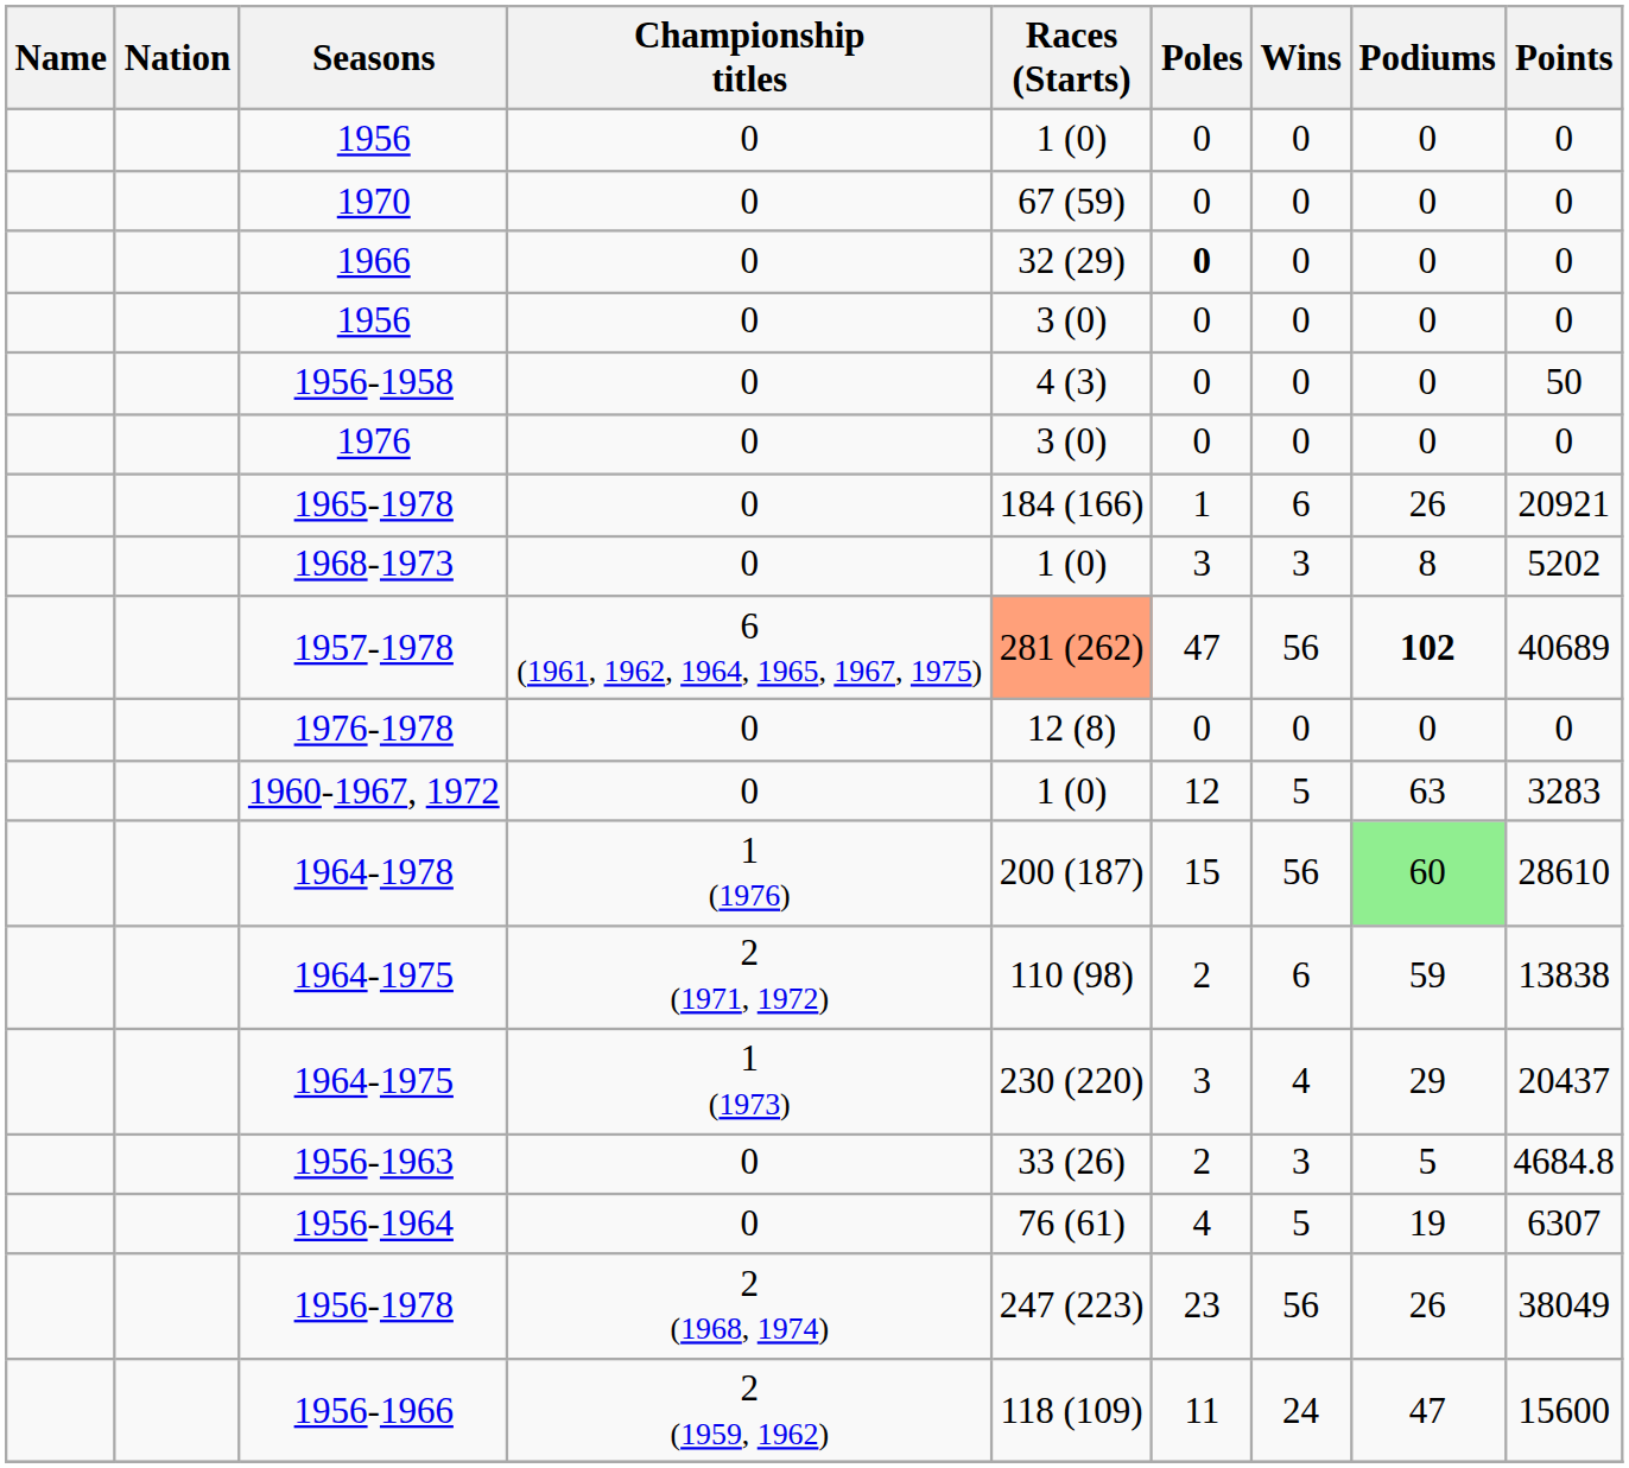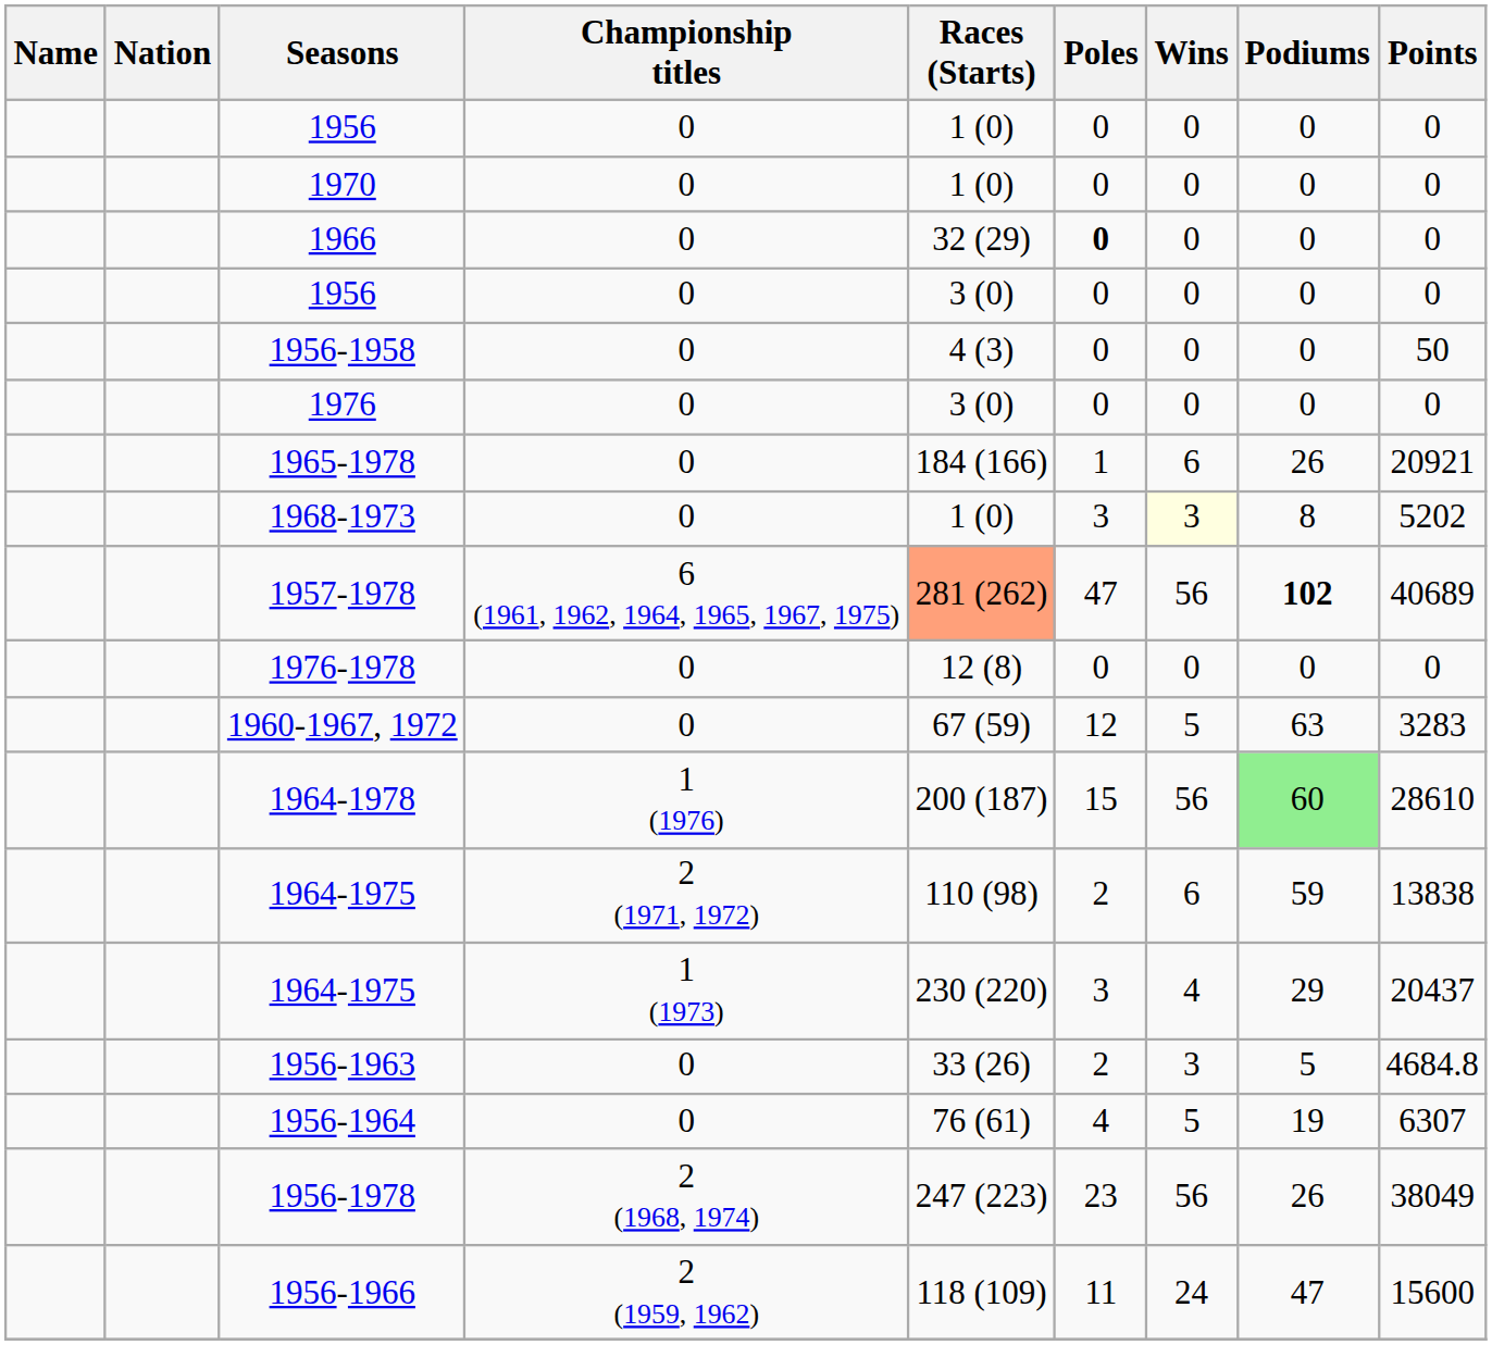 <table class="wikitable sortable" style="font-size: 85%; text-align:center">
 <tr>
 <th>Name</th>
 <th>Nation</th>
 <th>Seasons</th>
 <th>Championship<br>titles</th>
 <th>Races<br>(Starts)</th>
 <th>Poles</th>
 <th>Wins</th>
 <th>Podiums</th>
 <th>Points</th>
 </tr>
 <tr>
 <td align="left"></td>
 <td align="left"></td>
 <td><a href='#'>1956</a></td>
 <td>0</td>
 <td>1 (0)</td>
 <td>0</td>
 <td>0</td>
 <td>0</td>
 <td>0</td>
 </tr>
 <tr>
 <td align="left"></td>
 <td align="left"></td>
 <td><a href='#'>1970</a></td>
 <td>0</td>
-<td>67 (59)</td>
+<td>1 (0)</td>
 <td>0</td>
 <td>0</td>
 <td>0</td>
 <td>0</td>
 </tr>
 <tr>
 <td align="left"></td>
 <td align="left"></td>
 <td><a href='#'>1966</a></td>
 <td>0</td>
 <td>32 (29)</td>
 <td><strong>0</strong></td>
 <td>0</td>
 <td>0</td>
 <td>0</td>
 </tr>
 <tr>
 <td align="left"></td>
 <td align="left"></td>
 <td><a href='#'>1956</a></td>
 <td>0</td>
 <td>3 (0)</td>
 <td>0</td>
 <td>0</td>
 <td>0</td>
 <td>0</td>
 </tr>
 <tr>
 <td align="left"></td>
 <td align="left"></td>
 <td><a href='#'>1956</a>-<a href='#'>1958</a></td>
 <td>0</td>
 <td>4 (3)</td>
 <td>0</td>
 <td>0</td>
 <td>0</td>
 <td>50</td>
 </tr>
 <tr>
 <td align="left"></td>
 <td align="left"></td>
 <td><a href='#'>1976</a></td>
 <td>0</td>
 <td>3 (0)</td>
 <td>0</td>
 <td>0</td>
 <td>0</td>
 <td>0</td>
 </tr>
 <tr>
 <td align="left"></td>
 <td align="left"></td>
 <td><a href='#'>1965</a>-<a href='#'>1978</a></td>
 <td>0</td>
 <td>184 (166)</td>
 <td>1</td>
 <td>6</td>
 <td>26</td>
 <td>20921</td>
 </tr>
 <tr>
 <td align="left"></td>
 <td align="left"></td>
 <td><a href='#'>1968</a>-<a href='#'>1973</a></td>
 <td>0</td>
 <td>1 (0)</td>
 <td>3</td>
-<td>3</td>
+<td style="background: lightyellow;">3</td>
 <td>8</td>
 <td>5202</td>
 </tr>
 <tr>
 <td align="left"></td>
 <td align="left"></td>
 <td><a href='#'>1957</a>-<a href='#'>1978</a></td>
 <td>6 <br><small>(<a href='#'>1961</a>, <a href='#'>1962</a>, <a href='#'>1964</a>, <a href='#'>1965</a>, <a href='#'>1967</a>, <a href='#'>1975</a>)</small></td>
 <td style="background: lightsalmon;">281 (262)</td>
 <td>47</td>
 <td>56</td>
 <td><strong>102</strong></td>
 <td>40689</td>
 </tr>
 <tr>
 <td align="left"></td>
 <td align="left"></td>
 <td><a href='#'>1976</a>-<a href='#'>1978</a></td>
 <td>0</td>
 <td>12 (8)</td>
 <td>0</td>
 <td>0</td>
 <td>0</td>
 <td>0</td>
 </tr>
 <tr>
 <td align="left"></td>
 <td align="left"></td>
 <td><a href='#'>1960</a>-<a href='#'>1967</a>, <a href='#'>1972</a></td>
 <td>0</td>
-<td>1 (0)</td>
+<td>67 (59)</td>
 <td>12</td>
 <td>5</td>
 <td>63</td>
 <td>3283</td>
 </tr>
 <tr>
 <td align="left"></td>
 <td align="left"></td>
 <td><a href='#'>1964</a>-<a href='#'>1978</a></td>
 <td>1 <br><small>(<a href='#'>1976</a>)</small></td>
 <td>200 (187)</td>
 <td>15</td>
 <td>56</td>
 <td style="background: lightgreen;">60</td>
 <td>28610</td>
 </tr>
 <tr>
 <td align="left"></td>
 <td align="left"></td>
 <td><a href='#'>1964</a>-<a href='#'>1975</a></td>
 <td>2<br><small>(<a href='#'>1971</a>, <a href='#'>1972</a>)</small></td>
 <td>110 (98)</td>
 <td>2</td>
 <td>6</td>
 <td>59</td>
 <td>13838</td>
 </tr>
 <tr>
 <td align="left"></td>
 <td align="left"></td>
 <td><a href='#'>1964</a>-<a href='#'>1975</a></td>
 <td>1<br><small>(<a href='#'>1973</a>)</small></td>
 <td>230 (220)</td>
 <td>3</td>
 <td>4</td>
 <td>29</td>
 <td>20437</td>
 </tr>
 <tr>
 <td align="left"></td>
 <td align="left"></td>
 <td><a href='#'>1956</a>-<a href='#'>1963</a></td>
 <td>0</td>
 <td>33 (26)</td>
 <td>2</td>
 <td>3</td>
 <td>5</td>
 <td>4684.8</td>
 </tr>
 <tr>
 <td align="left"></td>
 <td align="left"></td>
 <td><a href='#'>1956</a>-<a href='#'>1964</a></td>
 <td>0</td>
 <td>76 (61)</td>
 <td>4</td>
 <td>5</td>
 <td>19</td>
 <td>6307</td>
 </tr>
 <tr>
 <td align="left"></td>
 <td align="left"></td>
 <td><a href='#'>1956</a>-<a href='#'>1978</a></td>
 <td>2<br><small>(<a href='#'>1968</a>, <a href='#'>1974</a>)</small></td>
 <td>247 (223)</td>
 <td>23</td>
 <td>56</td>
 <td>26</td>
 <td>38049</td>
 </tr>
 <tr>
 <td align="left"></td>
 <td align="left"></td>
 <td><a href='#'>1956</a>-<a href='#'>1966</a></td>
 <td>2<br><small>(<a href='#'>1959</a>, <a href='#'>1962</a>)</small></td>
 <td>118 (109)</td>
 <td>11</td>
 <td>24</td>
 <td>47</td>
 <td>15600</td>
 </tr>
 <tr>
 </tr>
 </table>
